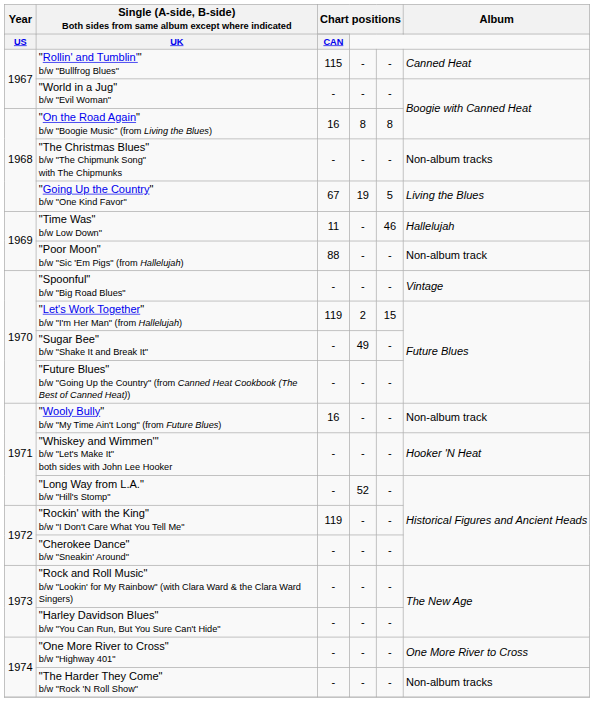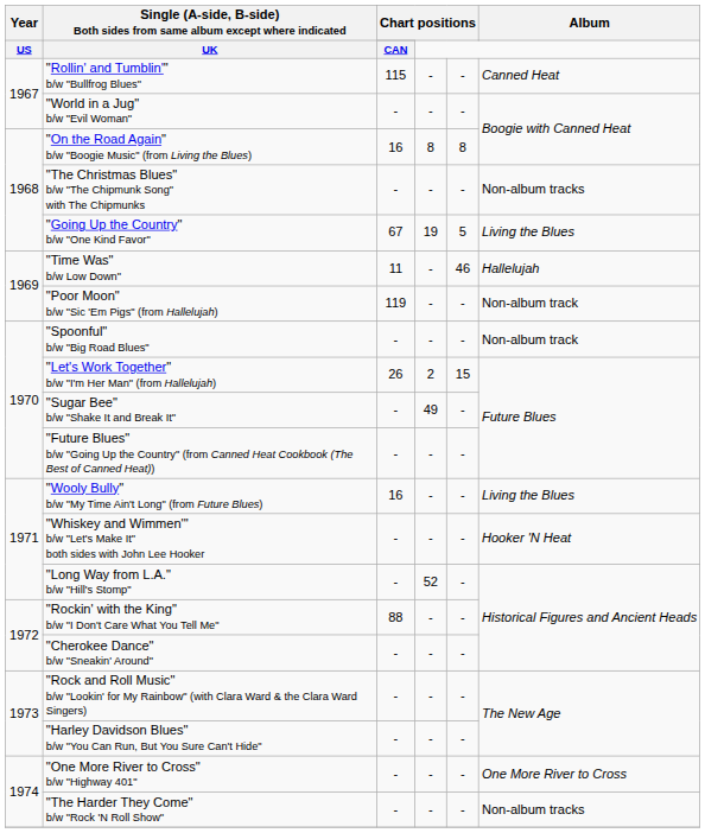 <table class="wikitable" style="text-align:center;">
 <tr>
 <th rowspan="2">Year</th>
 <th width="400" rowspan="2">Single (A-side, B-side)<br><small>Both sides from same album except where indicated</small></th>
 <th colspan="3">Chart positions</th>
 <th rowspan="2">Album</th>
 </tr>
 <tr>
 </tr>
 <tr style="font-size:smaller;">
 <th width="40"><a href='#'>US</a></th>
 <th width="40"><a href='#'>UK</a></th>
 <th width="40"><a href='#'>CAN</a></th>
 </tr>
 <tr>
 <td rowspan="2">1967</td>
 <td align="left">"<a href='#'>Rollin' and Tumblin'</a>"<br><small>b/w "Bullfrog Blues"</small></td>
 <td align="center">115</td>
 <td align="center">-</td>
 <td align="center">-</td>
 <td align="left"><em>Canned Heat</em></td>
 </tr>
 <tr>
 <td align="left">"World in a Jug"<br><small>b/w "Evil Woman"</small></td>
 <td align="center">-</td>
 <td align="center">-</td>
 <td align="center">-</td>
 <td align="left" rowspan="2"><em>Boogie with Canned Heat</em></td>
 </tr>
 <tr>
 <td rowspan="3">1968</td>
 <td align="left">"<a href='#'>On the Road Again</a>"<br><small>b/w "Boogie Music" (from <em>Living the Blues</em>)</small></td>
 <td align="center">16</td>
 <td align="center">8</td>
 <td align="center">8</td>
 </tr>
 <tr>
 <td align="left">"The Christmas Blues"<br><small>b/w "The Chipmunk Song"<br>with The Chipmunks</small></td>
 <td align="center">-</td>
 <td align="center">-</td>
 <td align="center">-</td>
 <td align="left">Non-album tracks</td>
 </tr>
 <tr>
 <td align="left">"<a href='#'>Going Up the Country</a>"<br><small>b/w "One Kind Favor"</small></td>
 <td align="center">67</td>
 <td align="center">19</td>
 <td align="center">5</td>
 <td align="left"><em>Living the Blues</em></td>
 </tr>
 <tr>
 <td rowspan="2">1969</td>
 <td align="left">"Time Was"<br><small>b/w Low Down"</small></td>
 <td align="center">11</td>
 <td align="center">-</td>
 <td align="center">46</td>
 <td align="left"><em>Hallelujah</em></td>
 </tr>
 <tr>
 <td align="left">"Poor Moon"<br><small>b/w "Sic 'Em Pigs" (from <em>Hallelujah</em>)</small></td>
-<td align="center">88</td>
+<td align="center">119</td>
 <td align="center">-</td>
 <td align="center">-</td>
 <td align="left">Non-album track</td>
 </tr>
 <tr>
 <td rowspan="4">1970</td>
 <td align="left">"Spoonful"<br><small>b/w "Big Road Blues"</small></td>
 <td align="center">-</td>
 <td align="center">-</td>
 <td align="center">-</td>
-<td align="left"><em>Vintage</em></td>
+<td align="left">Non-album track</td>
 </tr>
 <tr>
 <td align="left">"<a href='#'>Let's Work Together</a>"<br><small>b/w "I'm Her Man" (from <em>Hallelujah</em>)</small></td>
-<td align="center">119</td>
+<td align="center">26</td>
 <td align="center">2</td>
 <td align="center">15</td>
 <td align="left" rowspan="3"><em>Future Blues</em></td>
 </tr>
 <tr>
 <td align="left">"Sugar Bee"<br><small>b/w "Shake It and Break It"</small></td>
 <td align="center">-</td>
 <td align="center">49</td>
 <td align="center">-</td>
 </tr>
 <tr>
 <td align="left">"Future Blues"<br><small>b/w "Going Up the Country" (from <em>Canned Heat Cookbook (The Best of Canned Heat)</em>)</small></td>
 <td align="center">-</td>
 <td align="center">-</td>
 <td align="center">-</td>
 </tr>
 <tr>
 <td rowspan="3">1971</td>
 <td align="left">"<a href='#'>Wooly Bully</a>"<br><small>b/w "My Time Ain't Long" (from <em>Future Blues</em>)</small></td>
 <td align="center">16</td>
 <td align="center">-</td>
 <td align="center">-</td>
-<td align="left">Non-album track</td>
+<td align="left"><em>Living the Blues</em></td>
 </tr>
 <tr>
 <td align="left">"Whiskey and Wimmen'"<br><small>b/w "Let's Make It"<br>both sides with John Lee Hooker</small></td>
 <td align="center">-</td>
 <td align="center">-</td>
 <td align="center">-</td>
 <td align="left"><em>Hooker 'N Heat</em></td>
 </tr>
 <tr>
 <td align="left">"Long Way from L.A."<br><small>b/w "Hill's Stomp"</small></td>
 <td align="center">-</td>
 <td align="center">52</td>
 <td align="center">-</td>
 <td align="left" rowspan="3"><em>Historical Figures and Ancient Heads</em></td>
 </tr>
 <tr>
 <td rowspan="2">1972</td>
 <td align="left">"Rockin' with the King"<br><small>b/w "I Don't Care What You Tell Me"</small></td>
-<td align="center">119</td>
+<td align="center">88</td>
 <td align="center">-</td>
 <td align="center">-</td>
 </tr>
 <tr>
 <td align="left">"Cherokee Dance"<br><small>b/w "Sneakin' Around"</small></td>
 <td align="center">-</td>
 <td align="center">-</td>
 <td align="center">-</td>
 </tr>
 <tr>
 <td rowspan="2">1973</td>
 <td align="left">"Rock and Roll Music"<br><small>b/w "Lookin' for My Rainbow" (with Clara Ward & the Clara Ward Singers)</small></td>
 <td align="center">-</td>
 <td align="center">-</td>
 <td align="center">-</td>
 <td align="left" rowspan="2"><em>The New Age</em></td>
 </tr>
 <tr>
 <td align="left">"Harley Davidson Blues"<br><small>b/w "You Can Run, But You Sure Can't Hide"</small></td>
 <td align="center">-</td>
 <td align="center">-</td>
 <td align="center">-</td>
 </tr>
 <tr>
 <td rowspan="2">1974</td>
 <td align="left">"One More River to Cross"<br><small>b/w "Highway 401"</small></td>
 <td align="center">-</td>
 <td align="center">-</td>
 <td align="center">-</td>
 <td align="left"><em>One More River to Cross</em></td>
 </tr>
 <tr>
 <td align="left">"The Harder They Come"<br><small>b/w "Rock 'N Roll Show"</small></td>
 <td align="center">-</td>
 <td align="center">-</td>
 <td align="center">-</td>
 <td align="left">Non-album tracks</td>
 </tr>
 <tr>
 </tr>
 </table>
